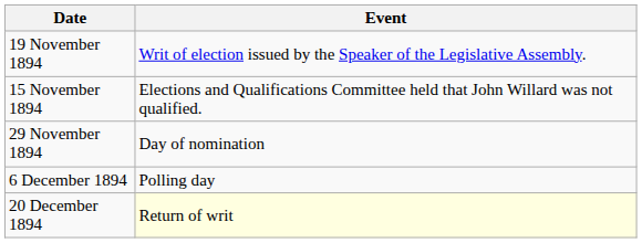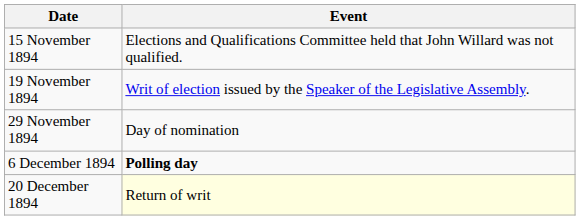 <table class="wikitable">
 <tr>
 <th>Date</th>
 <th>Event</th>
 </tr>
 <tr>
+<td>15 November 1894</td>
+<td>Elections and Qualifications Committee held that John Willard was not qualified.</td>
+</tr>
+<tr>
 <td>19 November 1894</td>
 <td><a href='#'>Writ of election</a> issued by the <a href='#'>Speaker of the Legislative Assembly</a>.</td>
-</tr>
-<tr>
-<td>15 November 1894</td>
-<td>Elections and Qualifications Committee held that John Willard was not qualified.</td>
 </tr>
 <tr>
 <td>29 November 1894</td>
 <td>Day of nomination</td>
 </tr>
 <tr>
 <td>6 December 1894</td>
-<td>Polling day</td>
+<td><strong>Polling day</strong></td>
 </tr>
 <tr>
 <td>20 December 1894</td>
 <td style="background: lightyellow;">Return of writ</td>
 </tr>
 </table>
